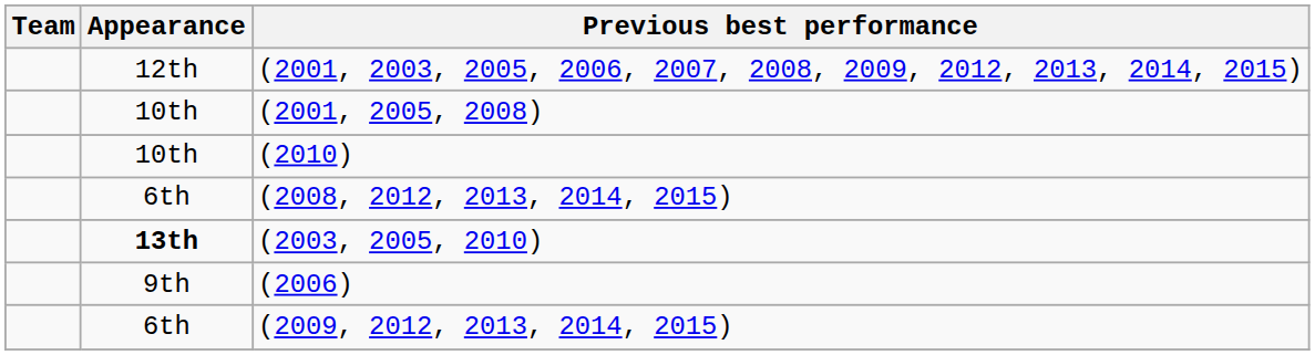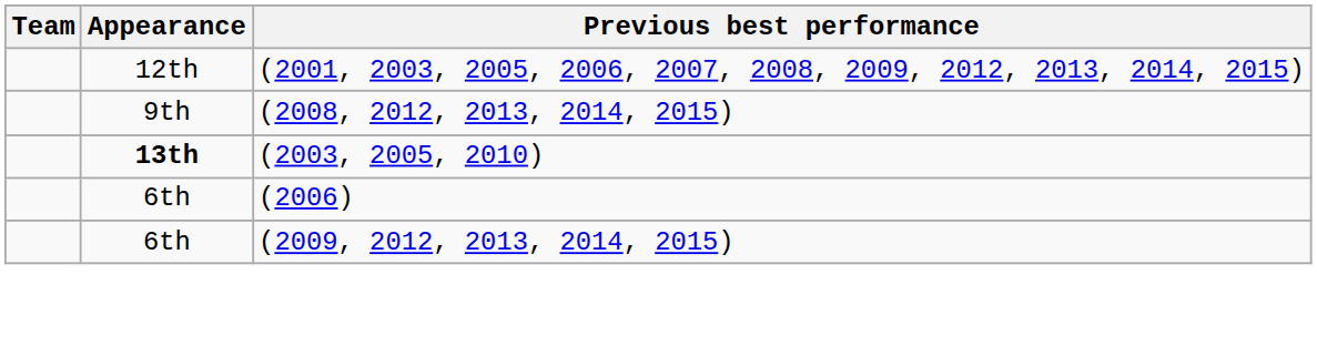 <table class="wikitable sortable">
 <tr>
 <th>Team</th>
 <th data-sort-type="number">Appearance</th>
 <th>Previous best performance</th>
 </tr>
 <tr>
 <td></td>
 <td align=center>12th</td>
 <td> (<a href='#'>2001</a>, <a href='#'>2003</a>, <a href='#'>2005</a>, <a href='#'>2006</a>, <a href='#'>2007</a>, <a href='#'>2008</a>, <a href='#'>2009</a>, <a href='#'>2012</a>, <a href='#'>2013</a>, <a href='#'>2014</a>, <a href='#'>2015</a>)</td>
 </tr>
 <tr>
 <td></td>
-<td align=center>10th</td>
-<td> (<a href='#'>2001</a>, <a href='#'>2005</a>, <a href='#'>2008</a>)</td>
-</tr>
-<tr>
-<td></td>
-<td align=center>10th</td>
-<td> (<a href='#'>2010</a>)</td>
-</tr>
-<tr>
-<td></td>
-<td align=center>6th</td>
+<td align=center>9th</td>
 <td> (<a href='#'>2008</a>, <a href='#'>2012</a>, <a href='#'>2013</a>, <a href='#'>2014</a>, <a href='#'>2015</a>)</td>
 </tr>
 <tr>
 <td></td>
 <td align=center><strong>13th</strong></td>
 <td> (<a href='#'>2003</a>, <a href='#'>2005</a>, <a href='#'>2010</a>)</td>
 </tr>
 <tr>
 <td></td>
-<td align=center>9th</td>
+<td align=center>6th</td>
 <td> (<a href='#'>2006</a>)</td>
 </tr>
 <tr>
 <td></td>
 <td align=center>6th</td>
 <td> (<a href='#'>2009</a>, <a href='#'>2012</a>, <a href='#'>2013</a>, <a href='#'>2014</a>, <a href='#'>2015</a>)</td>
 </tr>
 </table>
